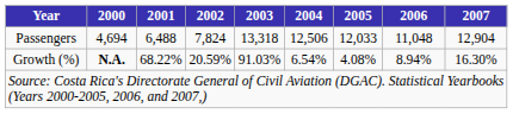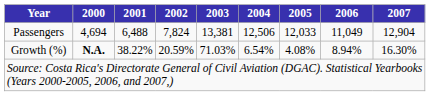 <table class="sortable wikitable toccolours" style="text-align:center">
 <tr>
 <th style="background:#3830AE;color:white">Year</th>
 <th style="background:#3830AE;color:white; width:50px">2000</th>
 <th style="background:#3830AE;color:white; width:50px">2001</th>
 <th style="background:#3830AE;color:white; width:50px">2002</th>
 <th style="background:#3830AE;color:white; width:50px">2003</th>
 <th style="background:#3830AE;color:white; width:50px">2004</th>
 <th style="background:#3830AE;color:white; width:50px">2005</th>
 <th style="background:#3830AE;color:white; width:65px">2006</th>
 <th style="background:#3830AE;color:white; width:65px">2007</th>
 </tr>
 <tr>
 <td>Passengers</td>
 <td>4,694</td>
 <td>6,488</td>
 <td>7,824</td>
-<td>13,318</td>
+<td>13,381</td>
 <td>12,506</td>
 <td>12,033</td>
-<td>11,048</td>
+<td>11,049</td>
 <td>12,904</td>
 </tr>
 <tr>
 <td>Growth (%)</td>
 <td><strong>N.A.</strong></td>
-<td> 68.22%</td>
+<td> 38.22%</td>
 <td> 20.59%</td>
-<td> 91.03%</td>
+<td> 71.03%</td>
 <td> 6.54%</td>
 <td> 4.08%</td>
 <td> 8.94%</td>
 <td> 16.30%</td>
 </tr>
 <tr>
 <td colspan="9" style="text-align:left;"><em>Source: Costa Rica's Directorate General of Civil Aviation (DGAC). Statistical Yearbooks<br>(Years 2000-2005, 2006, and 2007,)</em></td>
 </tr>
 </table>
